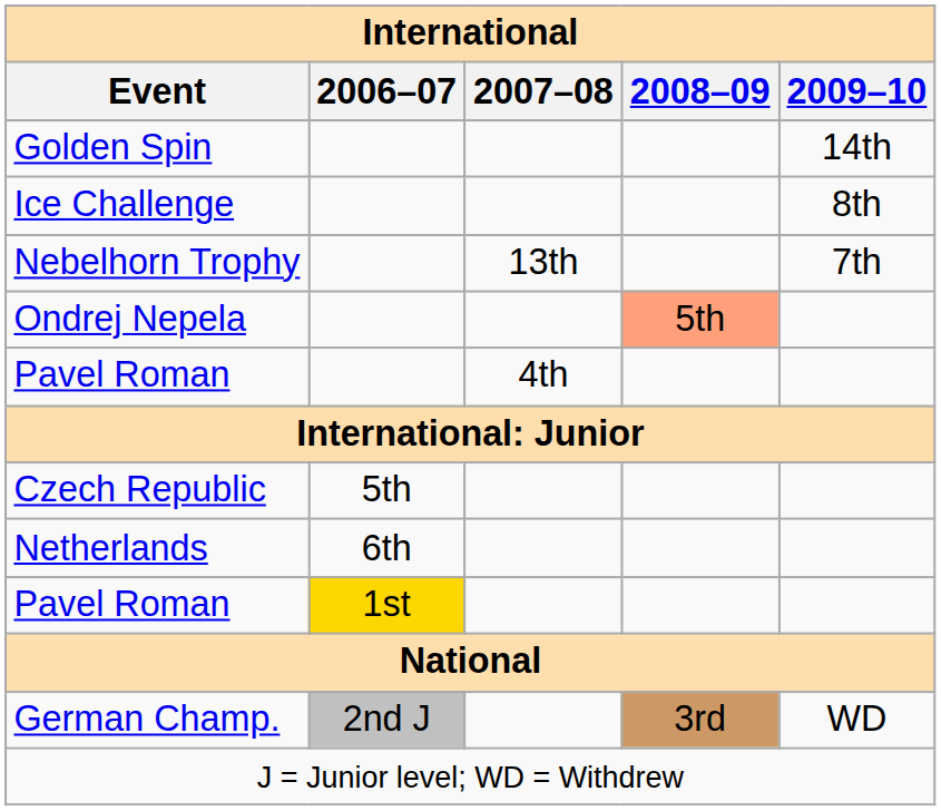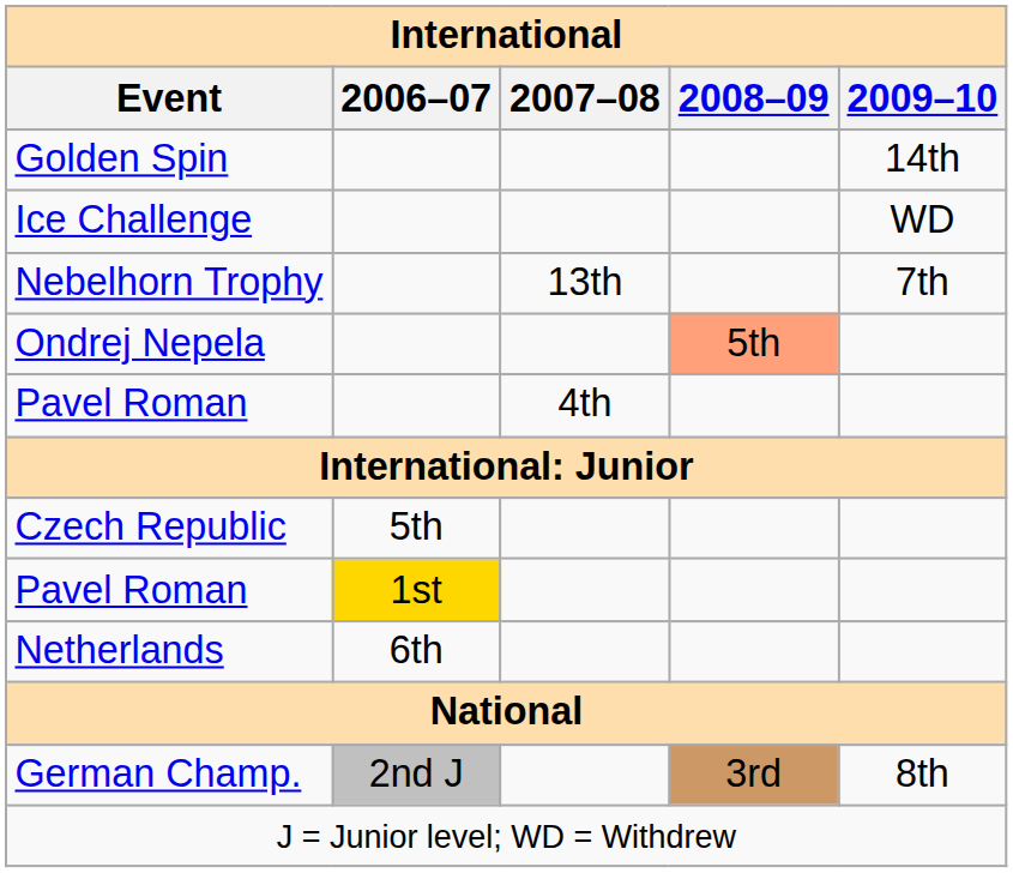 <table class="wikitable" style="text-align:center">
 <tr>
 <th style="background-color: #ffdead; " colspan=5 align=center>International</th>
 </tr>
 <tr>
 <th>Event</th>
 <th>2006–07</th>
 <th>2007–08</th>
 <th><a href='#'>2008–09</a></th>
 <th><a href='#'>2009–10</a></th>
 </tr>
 <tr>
 <td align=left><a href='#'>Golden Spin</a></td>
 <td></td>
 <td></td>
 <td></td>
 <td>14th</td>
 </tr>
 <tr>
 <td align=left><a href='#'>Ice Challenge</a></td>
 <td></td>
 <td></td>
 <td></td>
-<td>8th</td>
+<td>WD</td>
 </tr>
 <tr>
 <td align=left><a href='#'>Nebelhorn Trophy</a></td>
 <td></td>
 <td>13th</td>
 <td></td>
 <td>7th</td>
 </tr>
 <tr>
 <td align=left><a href='#'>Ondrej Nepela</a></td>
 <td></td>
 <td></td>
 <td style="background: lightsalmon;">5th</td>
 <td></td>
 </tr>
 <tr>
 <td align=left><a href='#'>Pavel Roman</a></td>
 <td></td>
 <td>4th</td>
 <td></td>
 <td></td>
 </tr>
 <tr>
 <th style="background-color: #ffdead; " colspan=5 align=center>International: Junior</th>
 </tr>
 <tr>
 <td align=left> <a href='#'>Czech Republic</a></td>
 <td>5th</td>
 <td></td>
 <td></td>
 <td></td>
 </tr>
 <tr>
-<td align=left> <a href='#'>Netherlands</a></td>
-<td>6th</td>
+<td align=left><a href='#'>Pavel Roman</a></td>
+<td bgcolor=gold>1st</td>
 <td></td>
 <td></td>
 <td></td>
 </tr>
 <tr>
-<td align=left><a href='#'>Pavel Roman</a></td>
-<td bgcolor=gold>1st</td>
+<td align=left> <a href='#'>Netherlands</a></td>
+<td>6th</td>
 <td></td>
 <td></td>
 <td></td>
 </tr>
 <tr>
 <th style="background-color: #ffdead; " colspan=5 align=center>National</th>
 </tr>
 <tr>
 <td align=left><a href='#'>German Champ.</a></td>
 <td bgcolor=silver>2nd J</td>
 <td></td>
 <td bgcolor=cc9966>3rd</td>
-<td>WD</td>
+<td>8th</td>
 </tr>
 <tr>
 <td colspan=5 align=center><small> J = Junior level; WD = Withdrew </small></td>
 </tr>
 </table>
